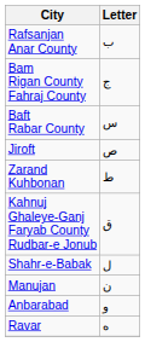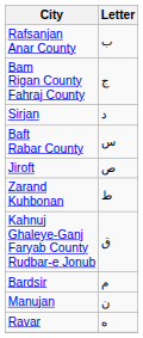 <table class="wikitable" border="1">
 <tr>
 <th>City</th>
 <th>Letter</th>
 </tr>
 <tr>
 <td><a href='#'>Rafsanjan</a><br><a href='#'>Anar County</a></td>
 <td>ب</td>
 </tr>
 <tr>
 <td><a href='#'>Bam</a><br><a href='#'>Rigan County</a><br><a href='#'>Fahraj County</a></td>
 <td>ج</td>
+</tr>
+<tr>
+<td><a href='#'>Sirjan</a></td>
+<td>د</td>
 </tr>
 <tr>
 <td><a href='#'>Baft</a><br><a href='#'>Rabar County</a></td>
 <td>س</td>
 </tr>
 <tr>
 <td><a href='#'>Jiroft</a></td>
 <td>ص</td>
 </tr>
 <tr>
 <td><a href='#'>Zarand</a><br><a href='#'>Kuhbonan</a></td>
 <td>ط</td>
 </tr>
 <tr>
 <td><a href='#'>Kahnuj</a><br><a href='#'>Ghaleye-Ganj</a><br><a href='#'>Faryab County</a><br><a href='#'>Rudbar-e Jonub</a></td>
 <td>ق</td>
 </tr>
 <tr>
-<td><a href='#'>Shahr-e-Babak</a></td>
-<td>ل</td>
+<td><a href='#'>Bardsir</a></td>
+<td>م</td>
 </tr>
 <tr>
 <td><a href='#'>Manujan</a></td>
 <td>ن</td>
-</tr>
-<tr>
-<td><a href='#'>Anbarabad</a></td>
-<td>و</td>
 </tr>
 <tr>
 <td><a href='#'>Ravar</a></td>
 <td>ه</td>
 </tr>
 <tr>
 </tr>
 </table>
